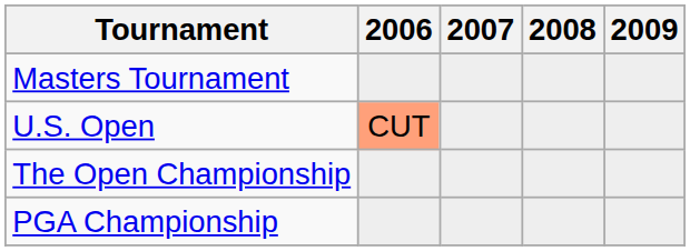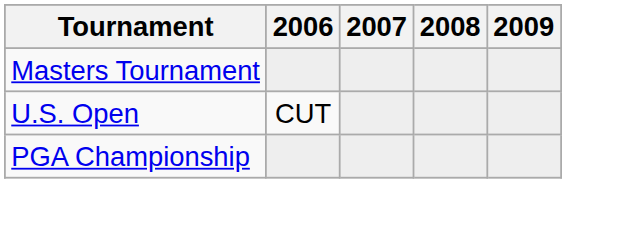 <table class="wikitable" style="font-size:95%;text-align:center;">
 <tr>
 <th>Tournament</th>
 <th>2006</th>
 <th>2007</th>
 <th>2008</th>
 <th>2009</th>
 </tr>
 <tr>
 <td align=left><a href='#'>Masters Tournament</a></td>
 <td style="background:#eeeeee;"></td>
 <td style="background:#eeeeee;"></td>
 <td style="background:#eeeeee;"></td>
 <td style="background:#eeeeee;"></td>
 </tr>
 <tr>
 <td align=left><a href='#'>U.S. Open</a></td>
-<td style="background: lightsalmon;">CUT</td>
-<td style="background:#eeeeee;"></td>
-<td style="background:#eeeeee;"></td>
-<td style="background:#eeeeee;"></td>
-</tr>
-<tr>
-<td align=left><a href='#'>The Open Championship</a></td>
-<td style="background:#eeeeee;"></td>
+<td>CUT</td>
 <td style="background:#eeeeee;"></td>
 <td style="background:#eeeeee;"></td>
 <td style="background:#eeeeee;"></td>
 </tr>
 <tr>
 <td align=left><a href='#'>PGA Championship</a></td>
 <td style="background:#eeeeee;"></td>
 <td style="background:#eeeeee;"></td>
 <td style="background:#eeeeee;"></td>
 <td style="background:#eeeeee;"></td>
 </tr>
 </table>
